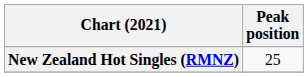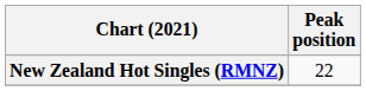 <table class="wikitable sortable plainrowheaders" style="text-align:center">
 <tr>
 <th scope="col">Chart (2021)</th>
 <th scope="col">Peak<br>position</th>
 </tr>
 <tr>
 </tr>
 <tr>
 <th scope="row">New Zealand Hot Singles (<a href='#'>RMNZ</a>)</th>
-<td>25</td>
+<td>22</td>
 </tr>
 <tr>
 </tr>
 <tr>
 </tr>
 </table>
